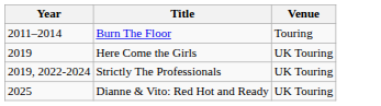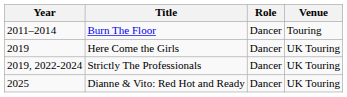 <table class="wikitable">
 <tr>
 <th>Year</th>
 <th>Title</th>
+<th>Role</th>
 <th>Venue</th>
 </tr>
 <tr>
 <td>2011–2014</td>
 <td><a href='#'>Burn The Floor</a></td>
+<td>Dancer</td>
 <td>Touring</td>
 </tr>
 <tr>
 <td>2019</td>
 <td>Here Come the Girls</td>
+<td>Dancer</td>
 <td>UK Touring</td>
 </tr>
 <tr>
 <td>2019, 2022-2024</td>
 <td>Strictly The Professionals</td>
+<td>Dancer</td>
 <td>UK Touring</td>
 </tr>
 <tr>
 <td>2025</td>
 <td>Dianne & Vito: Red Hot and Ready</td>
+<td>Dancer</td>
 <td>UK Touring</td>
 </tr>
 </table>
